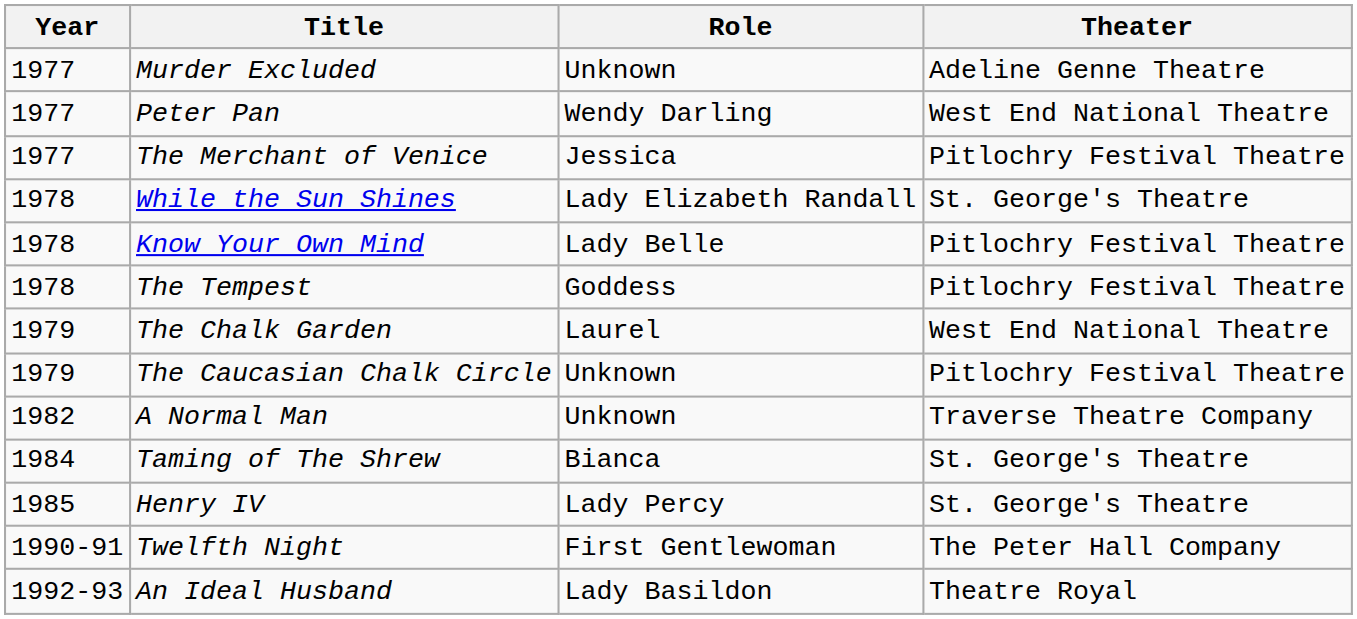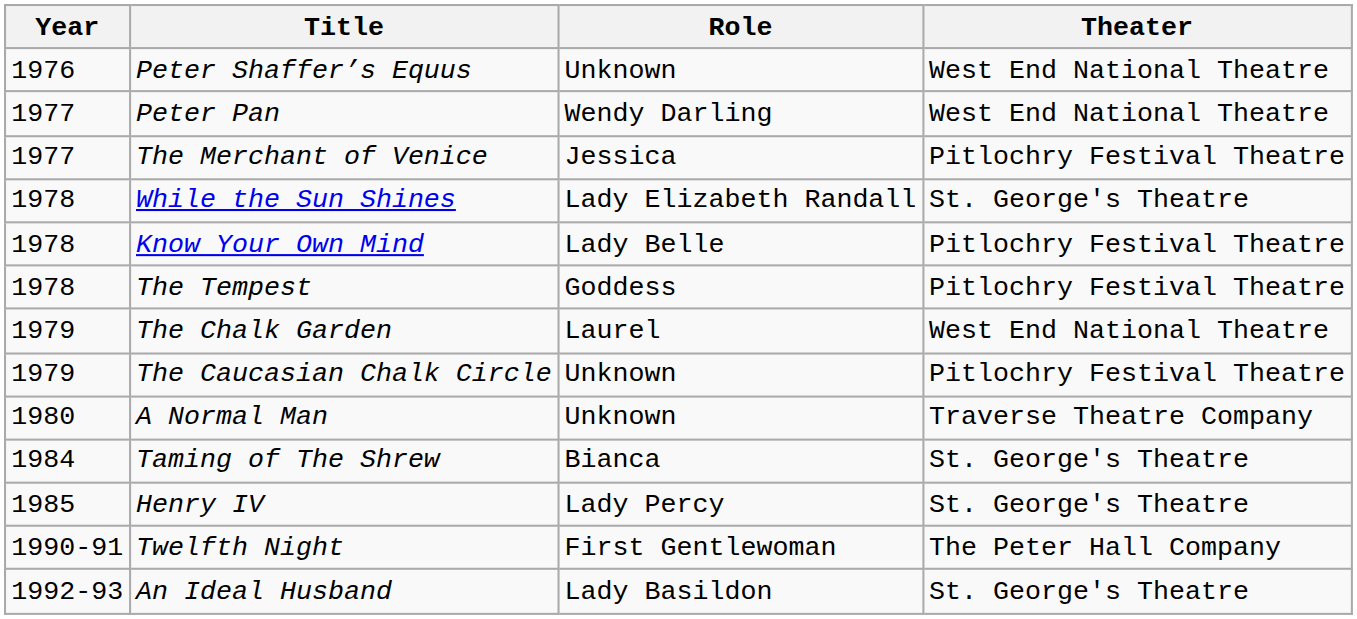 <table class="wikitable">
 <tr>
 <th>Year</th>
 <th>Title</th>
 <th>Role</th>
 <th>Theater</th>
 </tr>
 <tr>
-<td>1977</td>
-<td><em>Murder Excluded</em></td>
+<td>1976</td>
+<td><em>Peter Shaffer’s Equus</em></td>
 <td>Unknown</td>
-<td>Adeline Genne Theatre</td>
+<td>West End National Theatre</td>
 </tr>
 <tr>
 <td>1977</td>
 <td><em>Peter Pan</em></td>
 <td>Wendy Darling</td>
 <td>West End National Theatre</td>
 </tr>
 <tr>
 <td>1977</td>
 <td><em>The Merchant of Venice</em></td>
 <td>Jessica</td>
 <td>Pitlochry Festival Theatre</td>
 </tr>
 <tr>
 <td>1978</td>
 <td><em><a href='#'>While the Sun Shines</a></em></td>
 <td>Lady Elizabeth Randall</td>
 <td>St. George's Theatre</td>
 </tr>
 <tr>
 <td>1978</td>
 <td><em><a href='#'>Know Your Own Mind</a></em></td>
 <td>Lady Belle</td>
 <td>Pitlochry Festival Theatre</td>
 </tr>
 <tr>
 <td>1978</td>
 <td><em>The Tempest</em></td>
 <td>Goddess</td>
 <td>Pitlochry Festival Theatre</td>
 </tr>
 <tr>
 <td>1979</td>
 <td><em>The Chalk Garden</em></td>
 <td>Laurel</td>
 <td>West End National Theatre</td>
 </tr>
 <tr>
 <td>1979</td>
 <td><em>The Caucasian Chalk Circle</em></td>
 <td>Unknown</td>
 <td>Pitlochry Festival Theatre</td>
 </tr>
 <tr>
-<td>1982</td>
+<td>1980</td>
 <td><em>A Normal Man</em></td>
 <td>Unknown</td>
 <td>Traverse Theatre Company</td>
 </tr>
 <tr>
 <td>1984</td>
 <td><em>Taming of The Shrew</em></td>
 <td>Bianca</td>
 <td>St. George's Theatre</td>
 </tr>
 <tr>
 <td>1985</td>
 <td><em>Henry IV</em></td>
 <td>Lady Percy</td>
 <td>St. George's Theatre</td>
 </tr>
 <tr>
 <td>1990-91</td>
 <td><em>Twelfth Night</em></td>
 <td>First Gentlewoman</td>
 <td>The Peter Hall Company</td>
 </tr>
 <tr>
 <td>1992-93</td>
 <td><em>An Ideal Husband</em></td>
 <td>Lady Basildon</td>
-<td>Theatre Royal</td>
+<td>St. George's Theatre</td>
 </tr>
 </table>
